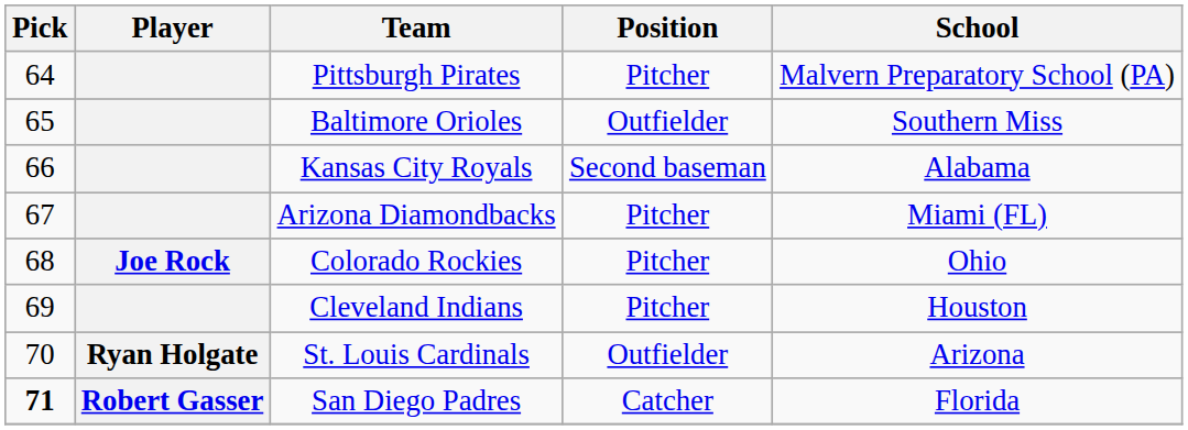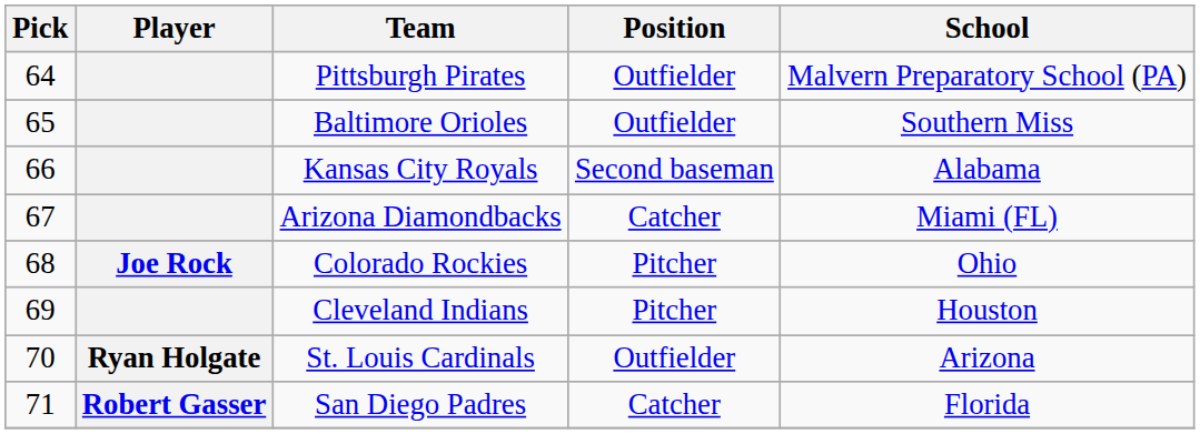 <table class="wikitable sortable plainrowheaders" style="text-align:center; width=74%">
 <tr>
 <th scope="col">Pick</th>
 <th scope="col">Player</th>
 <th scope="col">Team</th>
 <th scope="col">Position</th>
 <th scope="col">School</th>
 </tr>
 <tr>
 <td>64</td>
 <th scope="row" style="text-align:center"></th>
 <td><a href='#'>Pittsburgh Pirates</a></td>
-<td><a href='#'>Pitcher</a></td>
+<td><a href='#'>Outfielder</a></td>
 <td><a href='#'>Malvern Preparatory School</a> (<a href='#'>PA</a>)</td>
 </tr>
 <tr>
 <td>65</td>
 <th scope="row" style="text-align:center"></th>
 <td><a href='#'>Baltimore Orioles</a></td>
 <td><a href='#'>Outfielder</a></td>
 <td><a href='#'>Southern Miss</a></td>
 </tr>
 <tr>
 <td>66</td>
 <th scope="row" style="text-align:center"></th>
 <td><a href='#'>Kansas City Royals</a></td>
 <td><a href='#'>Second baseman</a></td>
 <td><a href='#'>Alabama</a></td>
 </tr>
 <tr>
 <td>67</td>
 <th scope="row" style="text-align:center"></th>
 <td><a href='#'>Arizona Diamondbacks</a></td>
-<td><a href='#'>Pitcher</a></td>
+<td><a href='#'>Catcher</a></td>
 <td><a href='#'>Miami (FL)</a></td>
 </tr>
 <tr>
 <td>68</td>
 <th scope="row" style="text-align:center"><a href='#'>Joe Rock</a></th>
 <td><a href='#'>Colorado Rockies</a></td>
 <td><a href='#'>Pitcher</a></td>
 <td><a href='#'>Ohio</a></td>
 </tr>
 <tr>
 <td>69</td>
 <th scope="row" style="text-align:center"></th>
 <td><a href='#'>Cleveland Indians</a></td>
 <td><a href='#'>Pitcher</a></td>
 <td><a href='#'>Houston</a></td>
 </tr>
 <tr>
 <td>70</td>
 <th scope="row" style="text-align:center">Ryan Holgate</th>
 <td><a href='#'>St. Louis Cardinals</a></td>
 <td><a href='#'>Outfielder</a></td>
 <td><a href='#'>Arizona</a></td>
 </tr>
 <tr>
-<td><strong>71</strong></td>
+<td>71</td>
 <th scope="row" style="text-align:center"><a href='#'>Robert Gasser</a></th>
 <td><a href='#'>San Diego Padres</a></td>
 <td><a href='#'>Catcher</a></td>
 <td><a href='#'>Florida</a></td>
 </tr>
 <tr>
 </tr>
 </table>
